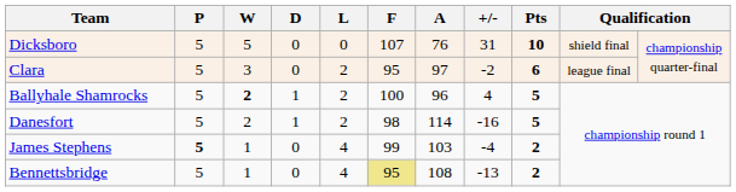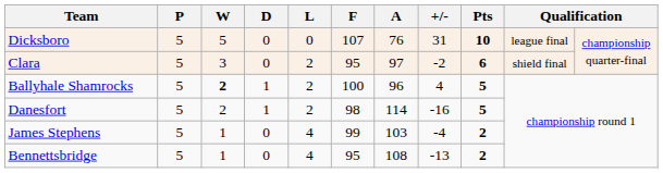 <table class=wikitable>
 <tr>
 <th width=160>Team</th>
 <th width=40>P</th>
 <th width=40>W</th>
 <th width=40>D</th>
 <th width=40>L</th>
 <th width=40>F</th>
 <th width=40>A</th>
 <th width=40>+/-</th>
 <th width=40>Pts</th>
 <th width=160 colspan="2">Qualification</th>
 </tr>
 <tr align=center style="background:Linen;">
 <td style="text-align:left;"> <a href='#'>Dicksboro</a></td>
 <td>5</td>
 <td>5</td>
 <td>0</td>
 <td>0</td>
 <td>107</td>
 <td>76</td>
 <td>31</td>
 <td><strong>10</strong></td>
-<td><small>shield final</small></td>
+<td><small>league final</small></td>
 <td rowspan="2"><small><a href='#'>championship</a><br>quarter-final</small></td>
 </tr>
 <tr align=center style="background:Linen;">
 <td style="text-align:left;"> <a href='#'>Clara</a></td>
 <td>5</td>
 <td>3</td>
 <td>0</td>
 <td>2</td>
 <td>95</td>
 <td>97</td>
 <td>-2</td>
 <td><strong>6</strong></td>
-<td><small>league final</small></td>
+<td><small>shield final</small></td>
 </tr>
 <tr align=center>
 <td style="text-align:left;"> <a href='#'>Ballyhale Shamrocks</a></td>
 <td>5</td>
 <td><strong>2</strong></td>
 <td>1</td>
 <td>2</td>
 <td>100</td>
 <td>96</td>
 <td>4</td>
 <td><strong>5</strong></td>
 <td rowspan="4" colspan="2"><small><a href='#'>championship</a> round 1</small></td>
 </tr>
 <tr align=center>
 <td style="text-align:left;"> <a href='#'>Danesfort</a></td>
 <td>5</td>
 <td>2</td>
 <td>1</td>
 <td>2</td>
 <td>98</td>
 <td>114</td>
 <td>-16</td>
 <td><strong>5</strong></td>
 </tr>
 <tr align=center>
 <td style="text-align:left;"> <a href='#'>James Stephens</a></td>
-<td><strong>5</strong></td>
+<td>5</td>
 <td>1</td>
 <td>0</td>
 <td>4</td>
 <td>99</td>
 <td>103</td>
 <td>-4</td>
 <td><strong>2</strong></td>
 </tr>
 <tr align=center>
 <td style="text-align:left;"> <a href='#'>Bennettsbridge</a></td>
 <td>5</td>
 <td>1</td>
 <td>0</td>
 <td>4</td>
-<td style="background: khaki;">95</td>
+<td>95</td>
 <td>108</td>
 <td>-13</td>
 <td><strong>2</strong></td>
 </tr>
 </table>
